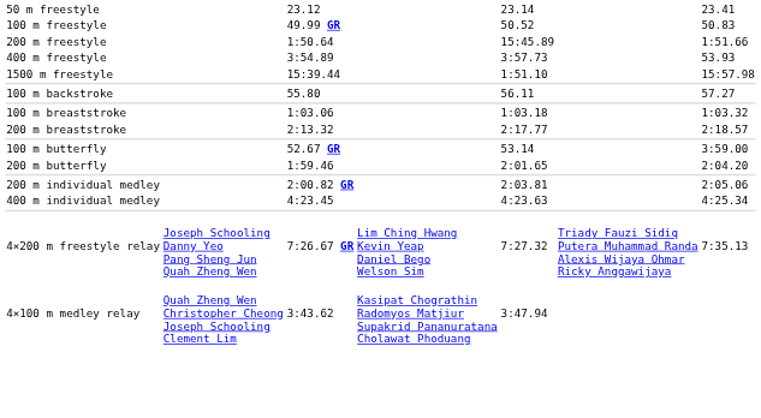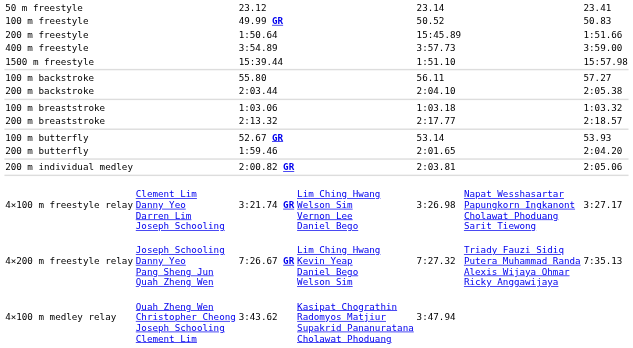 <table>
 <tr>
 <td>50 m freestyle<br></td>
 <td></td>
 <td>23.12</td>
 <td></td>
 <td>23.14</td>
 <td></td>
 <td>23.41</td>
 </tr>
 <tr>
 <td>100 m freestyle<br></td>
 <td></td>
 <td>49.99 <strong><a href='#'>GR</a></strong></td>
 <td></td>
 <td>50.52</td>
 <td></td>
 <td>50.83</td>
 </tr>
 <tr>
 <td>200 m freestyle<br></td>
 <td></td>
 <td>1:50.64</td>
 <td></td>
 <td>15:45.89</td>
 <td></td>
 <td>1:51.66</td>
 </tr>
 <tr>
 <td>400 m freestyle<br></td>
 <td></td>
 <td>3:54.89</td>
 <td></td>
 <td>3:57.73</td>
 <td></td>
-<td>53.93</td>
+<td>3:59.00</td>
 </tr>
 <tr>
 <td>1500 m freestyle<br></td>
 <td></td>
 <td>15:39.44</td>
 <td></td>
 <td>1:51.10</td>
 <td></td>
 <td>15:57.98</td>
 </tr>
 <tr style="background:#ddd;">
 <td colspan=7></td>
 </tr>
 <tr>
 <td>100 m backstroke<br></td>
 <td></td>
 <td>55.80</td>
 <td></td>
 <td>56.11</td>
 <td></td>
 <td>57.27</td>
+</tr>
+<tr>
+<td>200 m backstroke<br></td>
+<td></td>
+<td>2:03.44</td>
+<td></td>
+<td>2:04.10</td>
+<td></td>
+<td>2:05.38</td>
 </tr>
 <tr style="background:#ddd;">
 <td colspan=7></td>
 </tr>
 <tr>
 <td>100 m breaststroke<br></td>
 <td></td>
 <td>1:03.06</td>
 <td></td>
 <td>1:03.18</td>
 <td></td>
 <td>1:03.32</td>
 </tr>
 <tr>
 <td>200 m breaststroke<br></td>
 <td></td>
 <td>2:13.32</td>
 <td></td>
 <td>2:17.77</td>
 <td></td>
 <td>2:18.57</td>
 </tr>
 <tr style="background:#ddd;">
 <td colspan=7></td>
 </tr>
 <tr>
 <td>100 m butterfly<br></td>
 <td></td>
 <td>52.67 <strong><a href='#'>GR</a></strong></td>
 <td></td>
 <td>53.14</td>
 <td></td>
-<td>3:59.00</td>
+<td>53.93</td>
 </tr>
 <tr>
 <td>200 m butterfly<br></td>
 <td></td>
 <td>1:59.46</td>
 <td></td>
 <td>2:01.65</td>
 <td></td>
 <td>2:04.20</td>
 </tr>
 <tr style="background:#ddd;">
 <td colspan=7></td>
 </tr>
 <tr>
 <td>200 m individual medley<br></td>
 <td></td>
 <td>2:00.82 <strong><a href='#'>GR</a></strong></td>
 <td></td>
 <td>2:03.81</td>
 <td></td>
 <td>2:05.06</td>
 </tr>
-<tr>
-<td>400 m individual medley<br></td>
-<td></td>
-<td>4:23.45</td>
-<td></td>
-<td>4:23.63</td>
-<td></td>
-<td>4:25.34</td>
-</tr>
 <tr style="background:#ddd;">
 <td colspan=7></td>
+</tr>
+<tr>
+<td>4×100 m freestyle relay<br></td>
+<td><br><a href='#'>Clement Lim</a><br><a href='#'>Danny Yeo</a><br><a href='#'>Darren Lim</a><br><a href='#'>Joseph Schooling</a></td>
+<td>3:21.74 <strong><a href='#'>GR</a></strong></td>
+<td><br><a href='#'>Lim Ching Hwang</a><br><a href='#'>Welson Sim</a><br><a href='#'>Vernon Lee</a><br><a href='#'>Daniel Bego</a></td>
+<td>3:26.98</td>
+<td><br><a href='#'>Napat Wesshasartar</a><br><a href='#'>Papungkorn Ingkanont</a><br><a href='#'>Cholawat Phoduang</a><br><a href='#'>Sarit Tiewong</a></td>
+<td>3:27.17</td>
 </tr>
 <tr>
 <td>4×200 m freestyle relay<br></td>
 <td><br><a href='#'>Joseph Schooling</a><br><a href='#'>Danny Yeo</a><br><a href='#'>Pang Sheng Jun</a><br><a href='#'>Quah Zheng Wen</a></td>
 <td>7:26.67 <strong><a href='#'>GR</a></strong></td>
 <td><br><a href='#'>Lim Ching Hwang</a><br><a href='#'>Kevin Yeap</a><br><a href='#'>Daniel Bego</a><br><a href='#'>Welson Sim</a></td>
 <td>7:27.32</td>
 <td><br><a href='#'>Triady Fauzi Sidiq</a><br><a href='#'>Putera Muhammad Randa</a><br><a href='#'>Alexis Wijaya Ohmar</a><br><a href='#'>Ricky Anggawijaya</a></td>
 <td>7:35.13</td>
 </tr>
 <tr>
 <td>4×100 m medley relay<br></td>
 <td><br><a href='#'>Quah Zheng Wen</a> <br><a href='#'>Christopher Cheong</a> <br><a href='#'>Joseph Schooling</a> <br><a href='#'>Clement Lim</a></td>
 <td>3:43.62</td>
 <td><br><a href='#'>Kasipat Chograthin</a> <br><a href='#'>Radomyos Matjiur</a> <br><a href='#'>Supakrid Pananuratana</a> <br><a href='#'>Cholawat Phoduang</a></td>
 <td>3:47.94</td>
 <td></td>
 <td></td>
 </tr>
 </table>
